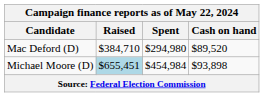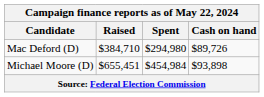 <table class="wikitable sortable">
 <tr>
 <th colspan=4>Campaign finance reports as of May 22, 2024</th>
 </tr>
 <tr style="text-align:center;">
 <th>Candidate</th>
 <th>Raised</th>
 <th>Spent</th>
 <th>Cash on hand</th>
 </tr>
 <tr>
 <td>Mac Deford (D)</td>
 <td>$384,710</td>
 <td>$294,980</td>
-<td>$89,520</td>
+<td>$89,726</td>
 </tr>
 <tr>
 <td>Michael Moore (D)</td>
-<td style="background: lightblue;">$655,451</td>
+<td>$655,451</td>
 <td>$454,984</td>
 <td>$93,898</td>
 </tr>
 <tr>
 <th colspan="4"><small>Source: <a href='#'>Federal Election Commission</a></small></th>
 </tr>
 </table>
